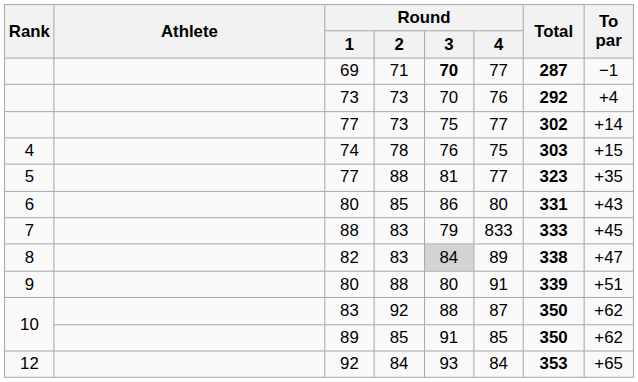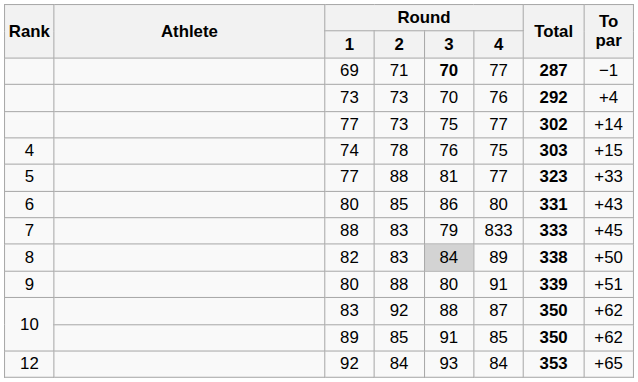 <table class=wikitable style="text-align:center">
 <tr>
 <th rowspan="2" width=40>Rank</th>
 <th rowspan="2" width=250>Athlete</th>
 <th colspan="4">Round</th>
 <th rowspan="2" width=50>Total</th>
 <th rowspan="2" width=40>To par</th>
 </tr>
 <tr>
 <th width=40>1</th>
 <th width=40>2</th>
 <th width=40>3</th>
 <th width=40>4</th>
 </tr>
 <tr>
 <td></td>
 <td align=left></td>
 <td>69</td>
 <td>71</td>
 <td><strong>70</strong></td>
 <td>77</td>
 <td><strong>287</strong></td>
 <td>−1</td>
 </tr>
 <tr>
 <td></td>
 <td align=left></td>
 <td>73</td>
 <td>73</td>
 <td>70</td>
 <td>76</td>
 <td><strong>292</strong></td>
 <td>+4</td>
 </tr>
 <tr>
 <td></td>
 <td align=left></td>
 <td>77</td>
 <td>73</td>
 <td>75</td>
 <td>77</td>
 <td><strong>302</strong></td>
 <td>+14</td>
 </tr>
 <tr>
 <td>4</td>
 <td align=left></td>
 <td>74</td>
 <td>78</td>
 <td>76</td>
 <td>75</td>
 <td><strong>303</strong></td>
 <td>+15</td>
 </tr>
 <tr>
 <td>5</td>
 <td align=left></td>
 <td>77</td>
 <td>88</td>
 <td>81</td>
 <td>77</td>
 <td><strong>323</strong></td>
-<td>+35</td>
+<td>+33</td>
 </tr>
 <tr>
 <td>6</td>
 <td align=left></td>
 <td>80</td>
 <td>85</td>
 <td>86</td>
 <td>80</td>
 <td><strong>331</strong></td>
 <td>+43</td>
 </tr>
 <tr>
 <td>7</td>
 <td align=left></td>
 <td>88</td>
 <td>83</td>
 <td>79</td>
 <td>833</td>
 <td><strong>333</strong></td>
 <td>+45</td>
 </tr>
 <tr>
 <td>8</td>
 <td align=left></td>
 <td>82</td>
 <td>83</td>
 <td style="background: lightgrey;">84</td>
 <td>89</td>
 <td><strong>338</strong></td>
-<td>+47</td>
+<td>+50</td>
 </tr>
 <tr>
 <td>9</td>
 <td align=left></td>
 <td>80</td>
 <td>88</td>
 <td>80</td>
 <td>91</td>
 <td><strong>339</strong></td>
 <td>+51</td>
 </tr>
 <tr>
 <td rowspan=2>10</td>
 <td align=left></td>
 <td>83</td>
 <td>92</td>
 <td>88</td>
 <td>87</td>
 <td><strong>350</strong></td>
 <td>+62</td>
 </tr>
 <tr>
 <td align=left></td>
 <td>89</td>
 <td>85</td>
 <td>91</td>
 <td>85</td>
 <td><strong>350</strong></td>
 <td>+62</td>
 </tr>
 <tr>
 <td>12</td>
 <td align=left></td>
 <td>92</td>
 <td>84</td>
 <td>93</td>
 <td>84</td>
 <td><strong>353</strong></td>
 <td>+65</td>
 </tr>
 </table>
